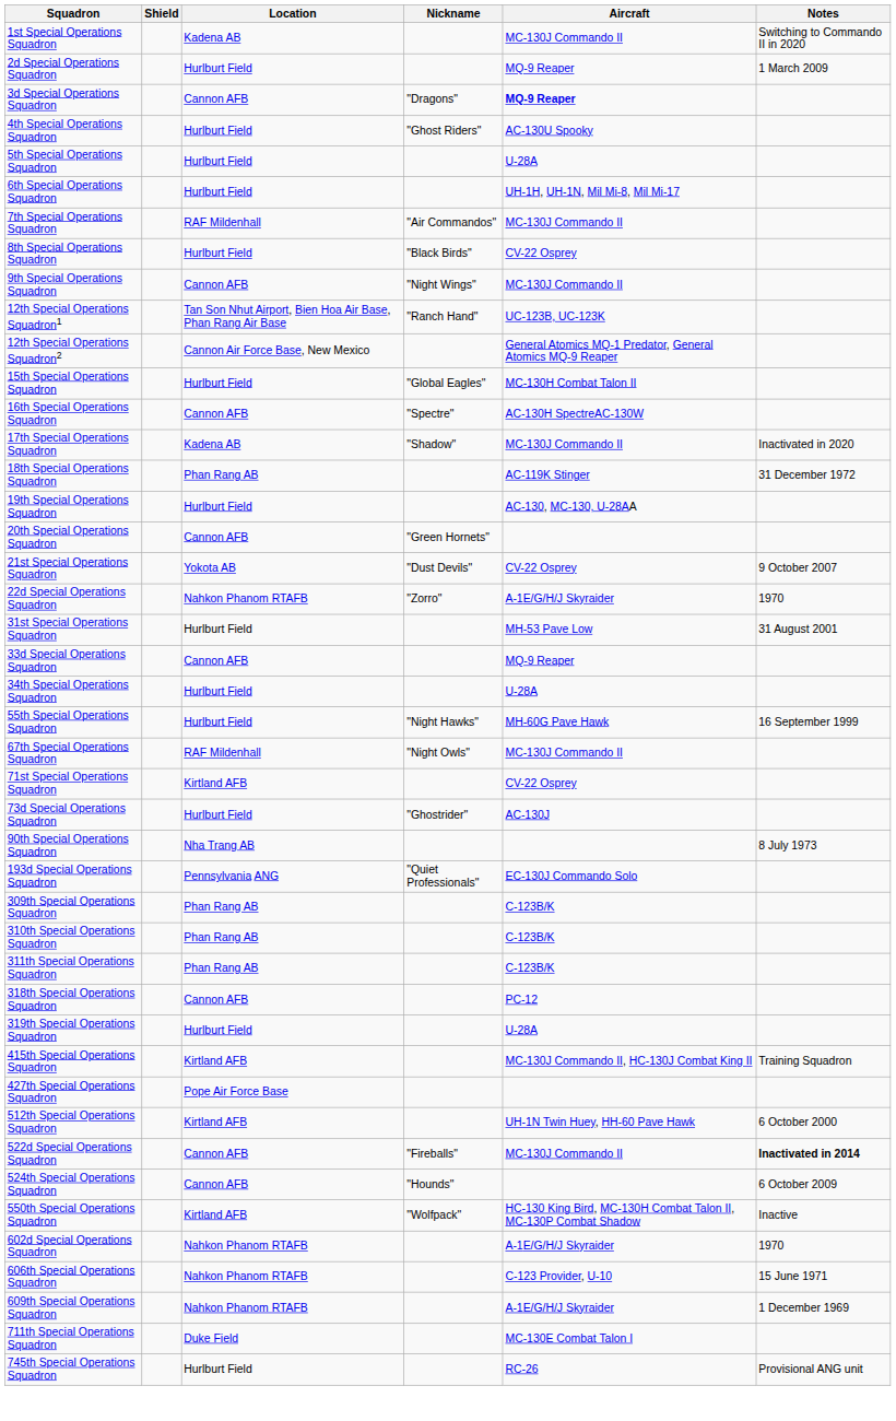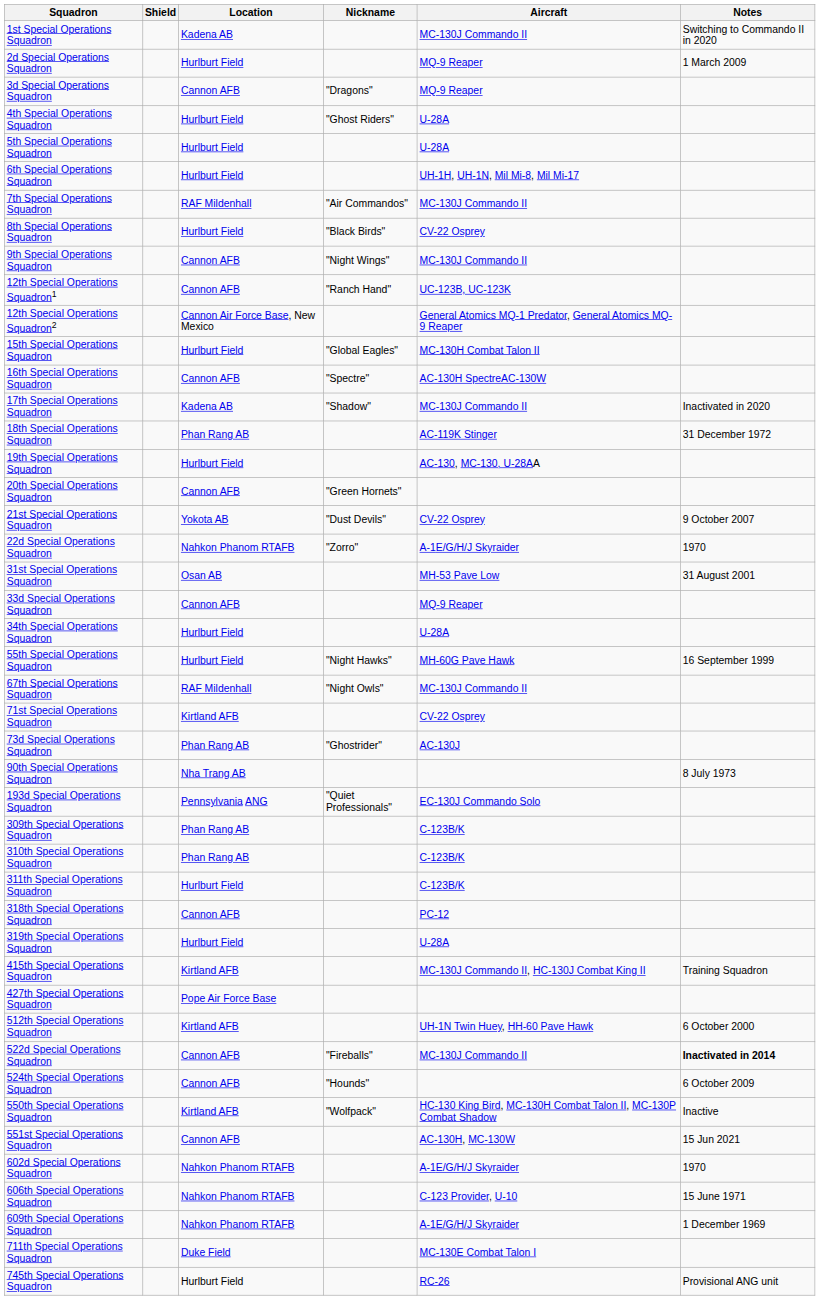 <table class="wikitable">
 <tr>
 <th>Squadron</th>
 <th>Shield</th>
 <th>Location</th>
 <th>Nickname</th>
 <th>Aircraft</th>
 <th>Notes</th>
 </tr>
 <tr>
 <td><a href='#'>1st Special Operations Squadron</a></td>
 <td></td>
 <td><a href='#'>Kadena AB</a></td>
 <td></td>
 <td><a href='#'>MC-130J Commando II</a></td>
 <td>Switching to Commando II in 2020</td>
 </tr>
 <tr>
 <td><a href='#'>2d Special Operations Squadron</a></td>
 <td></td>
 <td><a href='#'>Hurlburt Field</a></td>
 <td></td>
 <td><a href='#'>MQ-9 Reaper</a></td>
 <td>1 March 2009</td>
 </tr>
 <tr>
 <td><a href='#'>3d Special Operations Squadron</a></td>
 <td></td>
 <td><a href='#'>Cannon AFB</a></td>
 <td>"Dragons"</td>
-<td><strong><a href='#'>MQ-9 Reaper</a></strong></td>
+<td><a href='#'>MQ-9 Reaper</a></td>
 <td></td>
 </tr>
 <tr>
 <td><a href='#'>4th Special Operations Squadron</a></td>
 <td></td>
 <td><a href='#'>Hurlburt Field</a></td>
 <td>"Ghost Riders"</td>
-<td><a href='#'>AC-130U Spooky</a></td>
+<td><a href='#'>U-28A</a></td>
 <td></td>
 </tr>
 <tr>
 <td><a href='#'>5th Special Operations Squadron</a></td>
 <td></td>
 <td><a href='#'>Hurlburt Field</a></td>
 <td></td>
 <td><a href='#'>U-28A</a></td>
 <td></td>
 </tr>
 <tr>
 <td><a href='#'>6th Special Operations Squadron</a></td>
 <td></td>
 <td><a href='#'>Hurlburt Field</a></td>
 <td></td>
 <td><a href='#'>UH-1H</a>, <a href='#'>UH-1N</a>, <a href='#'>Mil Mi-8</a>, <a href='#'>Mil Mi-17</a></td>
 <td></td>
 </tr>
 <tr>
 <td><a href='#'>7th Special Operations Squadron</a></td>
 <td></td>
 <td><a href='#'>RAF Mildenhall</a></td>
 <td>"Air Commandos"</td>
 <td><a href='#'>MC-130J Commando II</a></td>
 <td></td>
 </tr>
 <tr>
 <td><a href='#'>8th Special Operations Squadron</a></td>
 <td></td>
 <td><a href='#'>Hurlburt Field</a></td>
 <td>"Black Birds"</td>
 <td><a href='#'>CV-22 Osprey</a></td>
 <td></td>
 </tr>
 <tr>
 <td><a href='#'>9th Special Operations Squadron</a></td>
 <td></td>
 <td><a href='#'>Cannon AFB</a></td>
 <td>"Night Wings"</td>
 <td><a href='#'>MC-130J Commando II</a></td>
 <td></td>
 </tr>
 <tr>
 <td><a href='#'>12th Special Operations Squadron</a><sup>1</sup></td>
 <td></td>
-<td><a href='#'>Tan Son Nhut Airport</a>, <a href='#'>Bien Hoa Air Base</a>, <a href='#'>Phan Rang Air Base</a></td>
+<td><a href='#'>Cannon AFB</a></td>
 <td>"Ranch Hand"</td>
 <td><a href='#'>UC-123B, UC-123K</a></td>
 <td></td>
 </tr>
 <tr>
 <td><a href='#'>12th Special Operations Squadron</a><sup>2</sup></td>
 <td></td>
 <td><a href='#'>Cannon Air Force Base</a>, New Mexico</td>
 <td></td>
 <td><a href='#'>General Atomics MQ-1 Predator</a>, <a href='#'>General Atomics MQ-9 Reaper</a></td>
 <td></td>
 </tr>
 <tr>
 <td><a href='#'>15th Special Operations Squadron</a></td>
 <td></td>
 <td><a href='#'>Hurlburt Field</a></td>
 <td>"Global Eagles"</td>
 <td><a href='#'>MC-130H Combat Talon II</a></td>
 <td></td>
 </tr>
 <tr>
 <td><a href='#'>16th Special Operations Squadron</a></td>
 <td></td>
 <td><a href='#'>Cannon AFB</a></td>
 <td>"Spectre"</td>
 <td><a href='#'>AC-130H Spectre</a><a href='#'>AC-130W</a></td>
 <td></td>
 </tr>
 <tr>
 <td><a href='#'>17th Special Operations Squadron</a></td>
 <td></td>
 <td><a href='#'>Kadena AB</a></td>
 <td>"Shadow"</td>
 <td><a href='#'>MC-130J Commando II</a></td>
 <td>Inactivated in 2020</td>
 </tr>
 <tr>
 <td><a href='#'>18th Special Operations Squadron</a></td>
 <td></td>
 <td><a href='#'>Phan Rang AB</a></td>
 <td></td>
 <td><a href='#'>AC-119K Stinger</a></td>
 <td>31 December 1972</td>
 </tr>
 <tr>
 <td><a href='#'>19th Special Operations Squadron</a></td>
 <td></td>
 <td><a href='#'>Hurlburt Field</a></td>
 <td></td>
 <td><a href='#'>AC-130</a>, <a href='#'>MC-130, U-28A</a>A</td>
 <td></td>
 </tr>
 <tr>
 <td><a href='#'>20th Special Operations Squadron</a></td>
 <td></td>
 <td><a href='#'>Cannon AFB</a></td>
 <td>"Green Hornets"</td>
 <td></td>
 <td></td>
 </tr>
 <tr>
 <td><a href='#'>21st Special Operations Squadron</a></td>
 <td></td>
 <td><a href='#'>Yokota AB</a></td>
 <td>"Dust Devils"</td>
 <td><a href='#'>CV-22 Osprey</a></td>
 <td>9 October 2007</td>
 </tr>
 <tr>
 <td><a href='#'>22d Special Operations Squadron</a></td>
 <td></td>
 <td><a href='#'>Nahkon Phanom RTAFB</a></td>
 <td>"Zorro"</td>
 <td><a href='#'>A-1</a><a href='#'>E/G/H/J Skyraider</a></td>
 <td>1970</td>
 </tr>
 <tr>
 <td><a href='#'>31st Special Operations Squadron</a></td>
 <td></td>
-<td>Hurlburt Field</td>
+<td><a href='#'>Osan AB</a></td>
 <td></td>
 <td><a href='#'>MH-53 Pave Low</a></td>
 <td>31 August 2001</td>
 </tr>
 <tr>
 <td><a href='#'>33d Special Operations Squadron</a></td>
 <td></td>
 <td><a href='#'>Cannon AFB</a></td>
 <td></td>
 <td><a href='#'>MQ-9 Reaper</a></td>
 <td></td>
 </tr>
 <tr>
 <td><a href='#'>34th Special Operations Squadron</a></td>
 <td></td>
 <td><a href='#'>Hurlburt Field</a></td>
 <td></td>
 <td><a href='#'>U-28A</a></td>
 <td></td>
 </tr>
 <tr>
 <td><a href='#'>55th Special Operations Squadron</a></td>
 <td></td>
 <td><a href='#'>Hurlburt Field</a></td>
 <td>"Night Hawks"</td>
 <td><a href='#'>MH-60G Pave Hawk</a></td>
 <td>16 September 1999</td>
 </tr>
 <tr>
 <td><a href='#'>67th Special Operations Squadron</a></td>
 <td></td>
 <td><a href='#'>RAF Mildenhall</a></td>
 <td>"Night Owls"</td>
 <td><a href='#'>MC-130J Commando II</a></td>
 <td></td>
 </tr>
 <tr>
 <td><a href='#'>71st Special Operations Squadron</a></td>
 <td></td>
 <td><a href='#'>Kirtland AFB</a></td>
 <td></td>
 <td><a href='#'>CV-22 Osprey</a></td>
 <td></td>
 </tr>
 <tr>
 <td><a href='#'>73d Special Operations Squadron</a></td>
 <td></td>
-<td><a href='#'>Hurlburt Field</a></td>
+<td><a href='#'>Phan Rang AB</a></td>
 <td>"Ghostrider"</td>
 <td><a href='#'>AC-130J</a></td>
 <td></td>
 </tr>
 <tr>
 <td><a href='#'>90th Special Operations Squadron</a></td>
 <td></td>
 <td><a href='#'>Nha Trang AB</a></td>
 <td></td>
 <td></td>
 <td>8 July 1973</td>
 </tr>
 <tr>
 <td><a href='#'>193d Special Operations Squadron</a></td>
 <td></td>
 <td><a href='#'>Pennsylvania</a> <a href='#'>ANG</a></td>
 <td>"Quiet Professionals"</td>
 <td><a href='#'>EC-130J Commando Solo</a></td>
 <td></td>
 </tr>
 <tr>
 <td><a href='#'>309th Special Operations Squadron</a></td>
 <td></td>
 <td><a href='#'>Phan Rang AB</a></td>
 <td></td>
 <td><a href='#'>C-123B/K</a></td>
 <td></td>
 </tr>
 <tr>
 <td><a href='#'>310th Special Operations Squadron</a></td>
 <td></td>
 <td><a href='#'>Phan Rang AB</a></td>
 <td></td>
 <td><a href='#'>C-123B/K</a></td>
 <td></td>
 </tr>
 <tr>
 <td><a href='#'>311th Special Operations Squadron</a></td>
 <td></td>
-<td><a href='#'>Phan Rang AB</a></td>
+<td><a href='#'>Hurlburt Field</a></td>
 <td></td>
 <td><a href='#'>C-123B/K</a></td>
 <td></td>
 </tr>
 <tr>
 <td><a href='#'>318th Special Operations Squadron</a></td>
 <td></td>
 <td><a href='#'>Cannon AFB</a></td>
 <td></td>
 <td><a href='#'>PC-12</a></td>
 <td></td>
 </tr>
 <tr>
 <td><a href='#'>319th Special Operations Squadron</a></td>
 <td></td>
 <td><a href='#'>Hurlburt Field</a></td>
 <td></td>
 <td><a href='#'>U-28A</a></td>
 <td></td>
 </tr>
 <tr>
 <td><a href='#'>415th Special Operations Squadron</a></td>
 <td></td>
 <td><a href='#'>Kirtland AFB</a></td>
 <td></td>
 <td><a href='#'>MC-130J Commando II</a>, <a href='#'>HC-130J Combat King II</a></td>
 <td>Training Squadron</td>
 </tr>
 <tr>
 <td><a href='#'>427th Special Operations Squadron</a></td>
 <td></td>
 <td><a href='#'>Pope Air Force Base</a></td>
 <td></td>
 <td></td>
 <td></td>
 </tr>
 <tr>
 <td><a href='#'>512th Special Operations Squadron</a></td>
 <td></td>
 <td><a href='#'>Kirtland AFB</a></td>
 <td></td>
 <td><a href='#'>UH-1N Twin Huey</a>, <a href='#'>HH-60 Pave Hawk</a></td>
 <td>6 October 2000</td>
 </tr>
 <tr>
 <td><a href='#'>522d Special Operations Squadron</a></td>
 <td></td>
 <td><a href='#'>Cannon AFB</a></td>
 <td>"Fireballs"</td>
 <td><a href='#'>MC-130J Commando II</a></td>
 <td><strong>Inactivated in 2014</strong></td>
 </tr>
 <tr>
 <td><a href='#'>524th Special Operations Squadron</a></td>
 <td></td>
 <td><a href='#'>Cannon AFB</a></td>
 <td>"Hounds"</td>
 <td></td>
 <td>6 October 2009</td>
 </tr>
 <tr>
 <td><a href='#'>550th Special Operations Squadron</a></td>
 <td></td>
 <td><a href='#'>Kirtland AFB</a></td>
 <td>"Wolfpack"</td>
 <td><a href='#'>HC-130 King Bird</a>, <a href='#'>MC-130H Combat Talon II</a>, <a href='#'>MC-130P Combat Shadow</a></td>
 <td>Inactive</td>
 </tr>
 <tr>
+<td><a href='#'>551st Special Operations Squadron</a></td>
+<td></td>
+<td><a href='#'>Cannon AFB</a></td>
+<td></td>
+<td><a href='#'>AC-130H</a>, <a href='#'>MC-130W</a></td>
+<td>15 Jun 2021</td>
+</tr>
+<tr>
 <td><a href='#'>602d Special Operations Squadron</a></td>
 <td></td>
 <td><a href='#'>Nahkon Phanom RTAFB</a></td>
 <td></td>
 <td><a href='#'>A-1</a><a href='#'>E/G/H/J Skyraider</a></td>
 <td>1970</td>
 </tr>
 <tr>
 <td><a href='#'>606th Special Operations Squadron</a></td>
 <td></td>
 <td><a href='#'>Nahkon Phanom RTAFB</a></td>
 <td></td>
 <td><a href='#'>C-123 Provider</a>, <a href='#'>U-10</a></td>
 <td>15 June 1971</td>
 </tr>
 <tr>
 <td><a href='#'>609th Special Operations Squadron</a></td>
 <td></td>
 <td><a href='#'>Nahkon Phanom RTAFB</a></td>
 <td></td>
 <td><a href='#'>A-1</a><a href='#'>E/G/H/J Skyraider</a></td>
 <td>1 December 1969</td>
 </tr>
 <tr>
 <td><a href='#'>711th Special Operations Squadron</a></td>
 <td></td>
 <td><a href='#'>Duke Field</a></td>
 <td></td>
 <td><a href='#'>MC-130E Combat Talon I</a></td>
 <td></td>
 </tr>
 <tr>
 <td><a href='#'>745th Special Operations Squadron</a></td>
 <td></td>
 <td>Hurlburt Field</td>
 <td></td>
 <td><a href='#'>RC-26</a></td>
 <td>Provisional ANG unit</td>
 </tr>
 </table>
